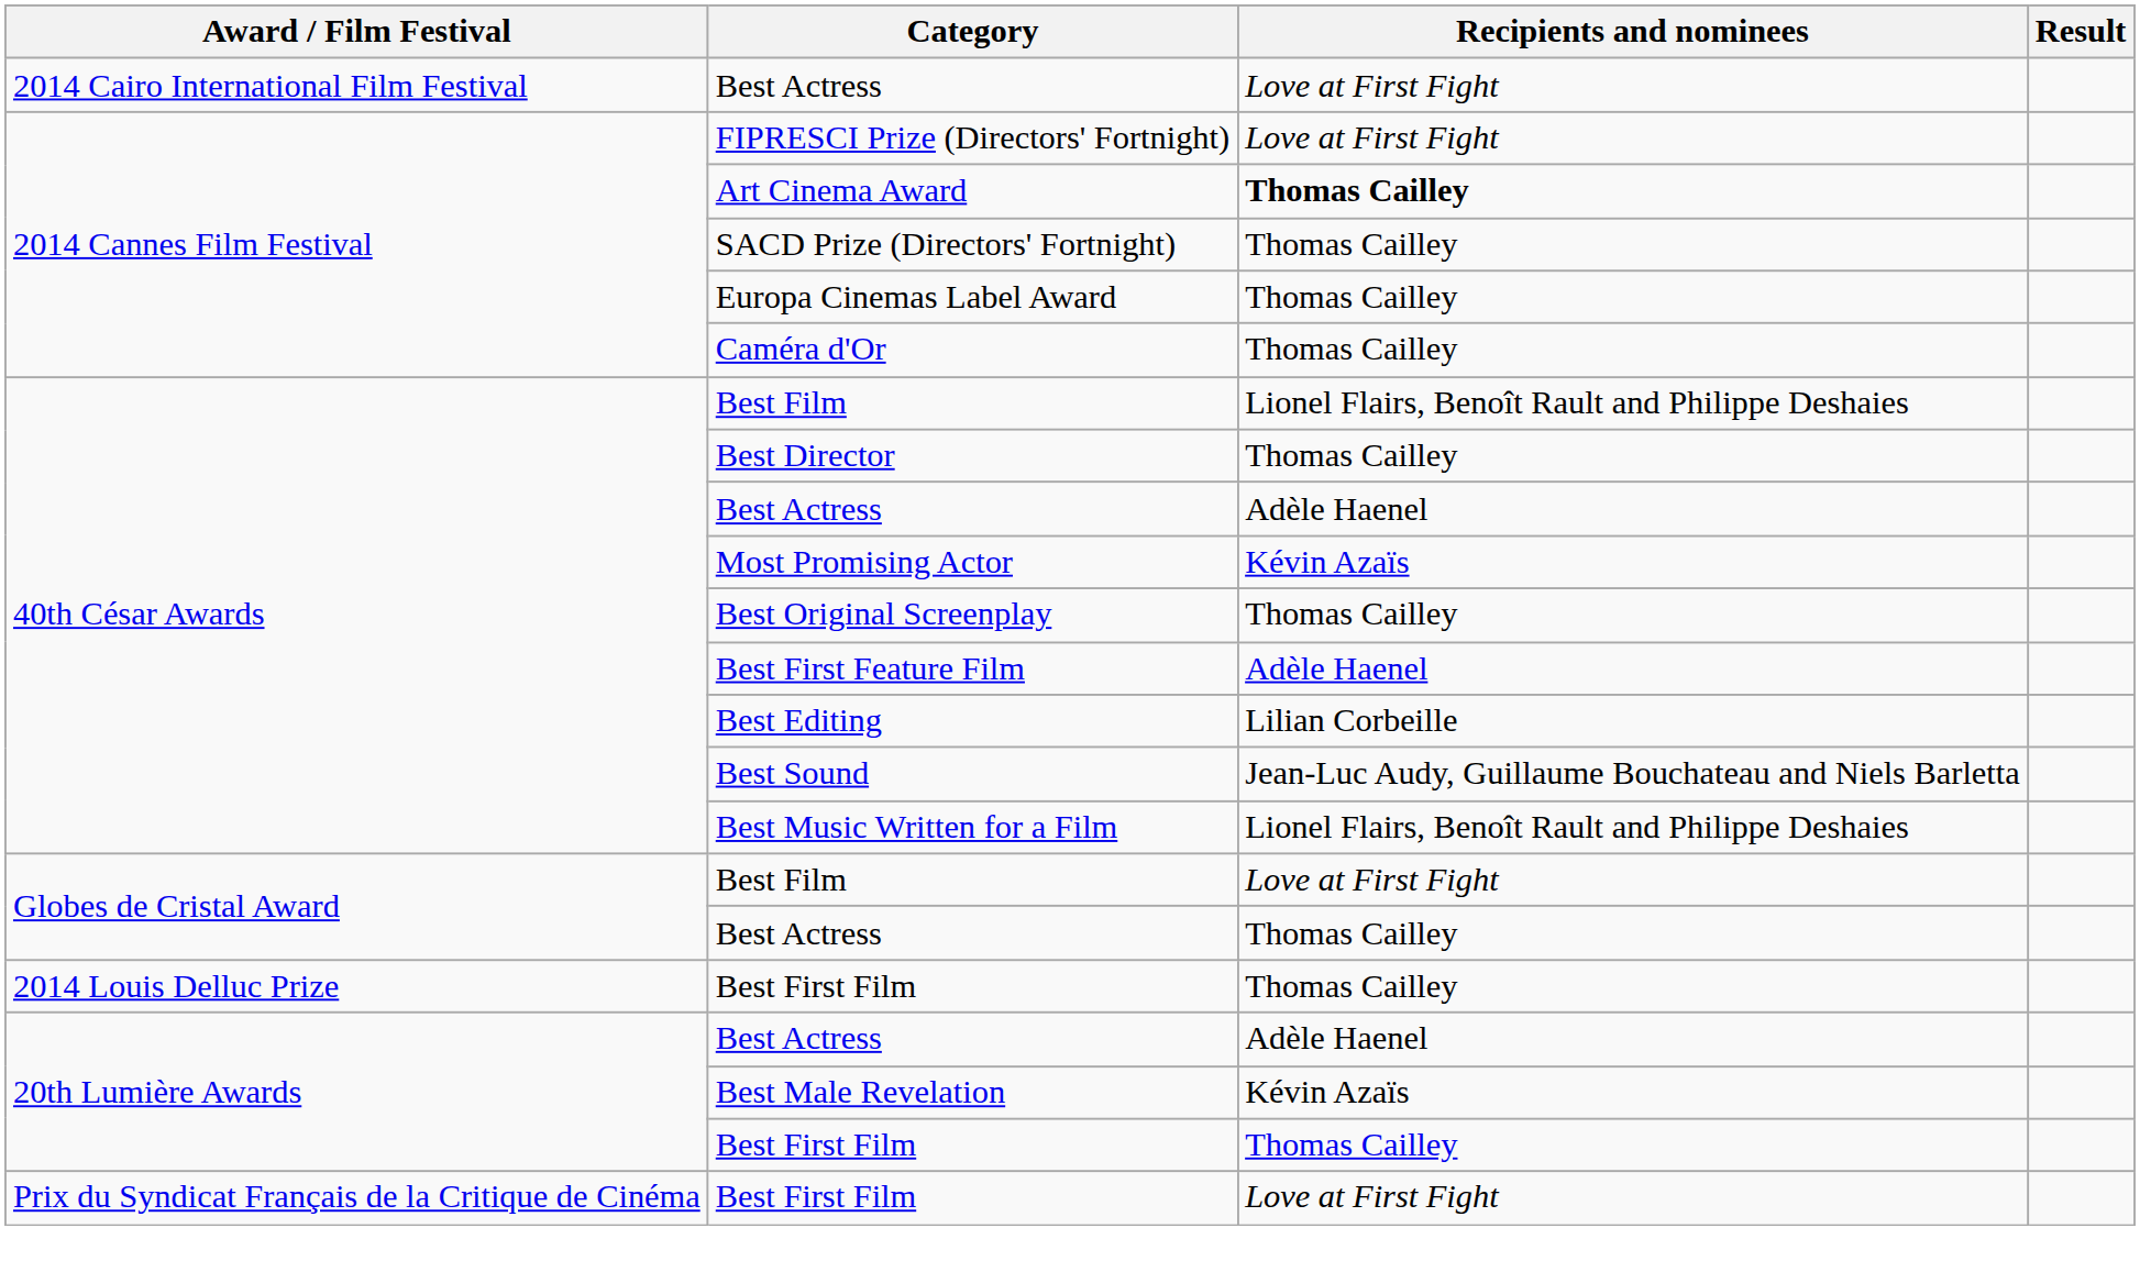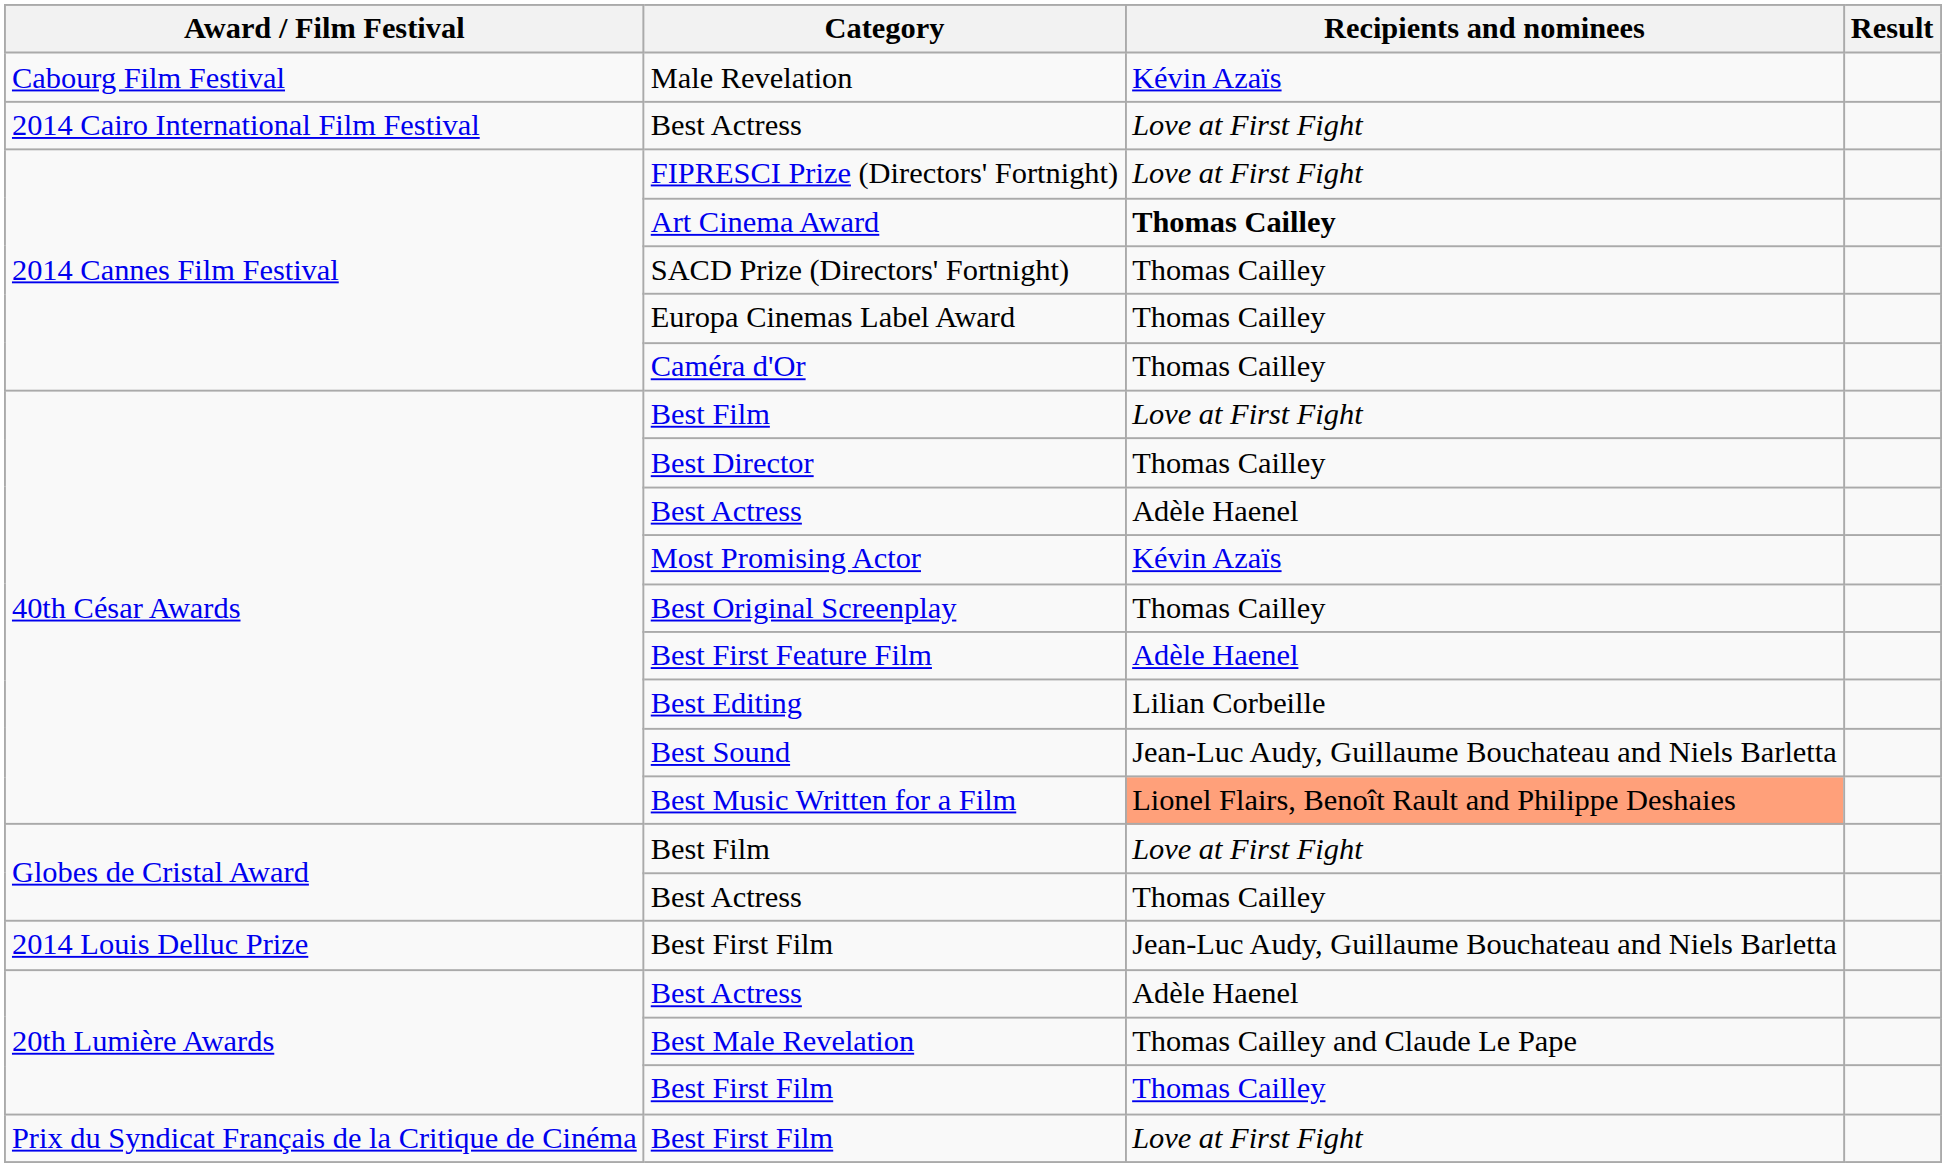 <table class="wikitable plainrowheaders sortable">
 <tr style="background:#ccc; text-align:center;">
 <th scope="col">Award / Film Festival</th>
 <th scope="col">Category</th>
 <th scope="col">Recipients and nominees</th>
 <th scope="col">Result</th>
+</tr>
+<tr>
+<td><a href='#'>Cabourg Film Festival</a></td>
+<td>Male Revelation</td>
+<td><a href='#'>Kévin Azaïs</a></td>
+<td></td>
 </tr>
 <tr>
 <td><a href='#'>2014 Cairo International Film Festival</a></td>
 <td>Best Actress</td>
 <td><em>Love at First Fight</em></td>
 <td></td>
 </tr>
 <tr>
 <td rowspan=5><a href='#'>2014 Cannes Film Festival</a></td>
 <td><a href='#'>FIPRESCI Prize</a> (Directors' Fortnight)</td>
 <td><em>Love at First Fight</em></td>
 <td></td>
 </tr>
 <tr>
 <td><a href='#'>Art Cinema Award</a></td>
 <td><strong>Thomas Cailley</strong></td>
 <td></td>
 </tr>
 <tr>
 <td>SACD Prize (Directors' Fortnight)</td>
 <td>Thomas Cailley</td>
 <td></td>
 </tr>
 <tr>
 <td>Europa Cinemas Label Award</td>
 <td>Thomas Cailley</td>
 <td></td>
 </tr>
 <tr>
 <td><a href='#'>Caméra d'Or</a></td>
 <td>Thomas Cailley</td>
 <td></td>
 </tr>
 <tr>
 <td rowspan=9><a href='#'>40th César Awards</a></td>
 <td><a href='#'>Best Film</a></td>
-<td>Lionel Flairs, Benoît Rault and Philippe Deshaies</td>
+<td><em>Love at First Fight</em></td>
 <td></td>
 </tr>
 <tr>
 <td><a href='#'>Best Director</a></td>
 <td>Thomas Cailley</td>
 <td></td>
 </tr>
 <tr>
 <td><a href='#'>Best Actress</a></td>
 <td>Adèle Haenel</td>
 <td></td>
 </tr>
 <tr>
 <td><a href='#'>Most Promising Actor</a></td>
 <td><a href='#'>Kévin Azaïs</a></td>
 <td></td>
 </tr>
 <tr>
 <td><a href='#'>Best Original Screenplay</a></td>
 <td>Thomas Cailley</td>
 <td></td>
 </tr>
 <tr>
 <td><a href='#'>Best First Feature Film</a></td>
 <td><a href='#'>Adèle Haenel</a></td>
 <td></td>
 </tr>
 <tr>
 <td><a href='#'>Best Editing</a></td>
 <td>Lilian Corbeille</td>
 <td></td>
 </tr>
 <tr>
 <td><a href='#'>Best Sound</a></td>
 <td>Jean-Luc Audy, Guillaume Bouchateau and Niels Barletta</td>
 <td></td>
 </tr>
 <tr>
 <td><a href='#'>Best Music Written for a Film</a></td>
-<td>Lionel Flairs, Benoît Rault and Philippe Deshaies</td>
+<td style="background: lightsalmon;">Lionel Flairs, Benoît Rault and Philippe Deshaies</td>
 <td></td>
 </tr>
 <tr>
 <td rowspan=2><a href='#'>Globes de Cristal Award</a></td>
 <td>Best Film</td>
 <td><em>Love at First Fight</em></td>
 <td></td>
 </tr>
 <tr>
 <td>Best Actress</td>
 <td>Thomas Cailley</td>
 <td></td>
 </tr>
 <tr>
 <td><a href='#'>2014 Louis Delluc Prize</a></td>
 <td>Best First Film</td>
-<td>Thomas Cailley</td>
+<td>Jean-Luc Audy, Guillaume Bouchateau and Niels Barletta</td>
 <td></td>
 </tr>
 <tr>
 <td rowspan=3><a href='#'>20th Lumière Awards</a></td>
 <td><a href='#'>Best Actress</a></td>
 <td>Adèle Haenel</td>
 <td></td>
 </tr>
 <tr>
 <td><a href='#'>Best Male Revelation</a></td>
-<td>Kévin Azaïs</td>
+<td>Thomas Cailley and Claude Le Pape</td>
 <td></td>
 </tr>
 <tr>
 <td><a href='#'>Best First Film</a></td>
 <td><a href='#'>Thomas Cailley</a></td>
 <td></td>
 </tr>
 <tr>
 <td><a href='#'>Prix du Syndicat Français de la Critique de Cinéma</a></td>
 <td><a href='#'>Best First Film</a></td>
 <td><em>Love at First Fight</em></td>
 <td></td>
 </tr>
 </table>
